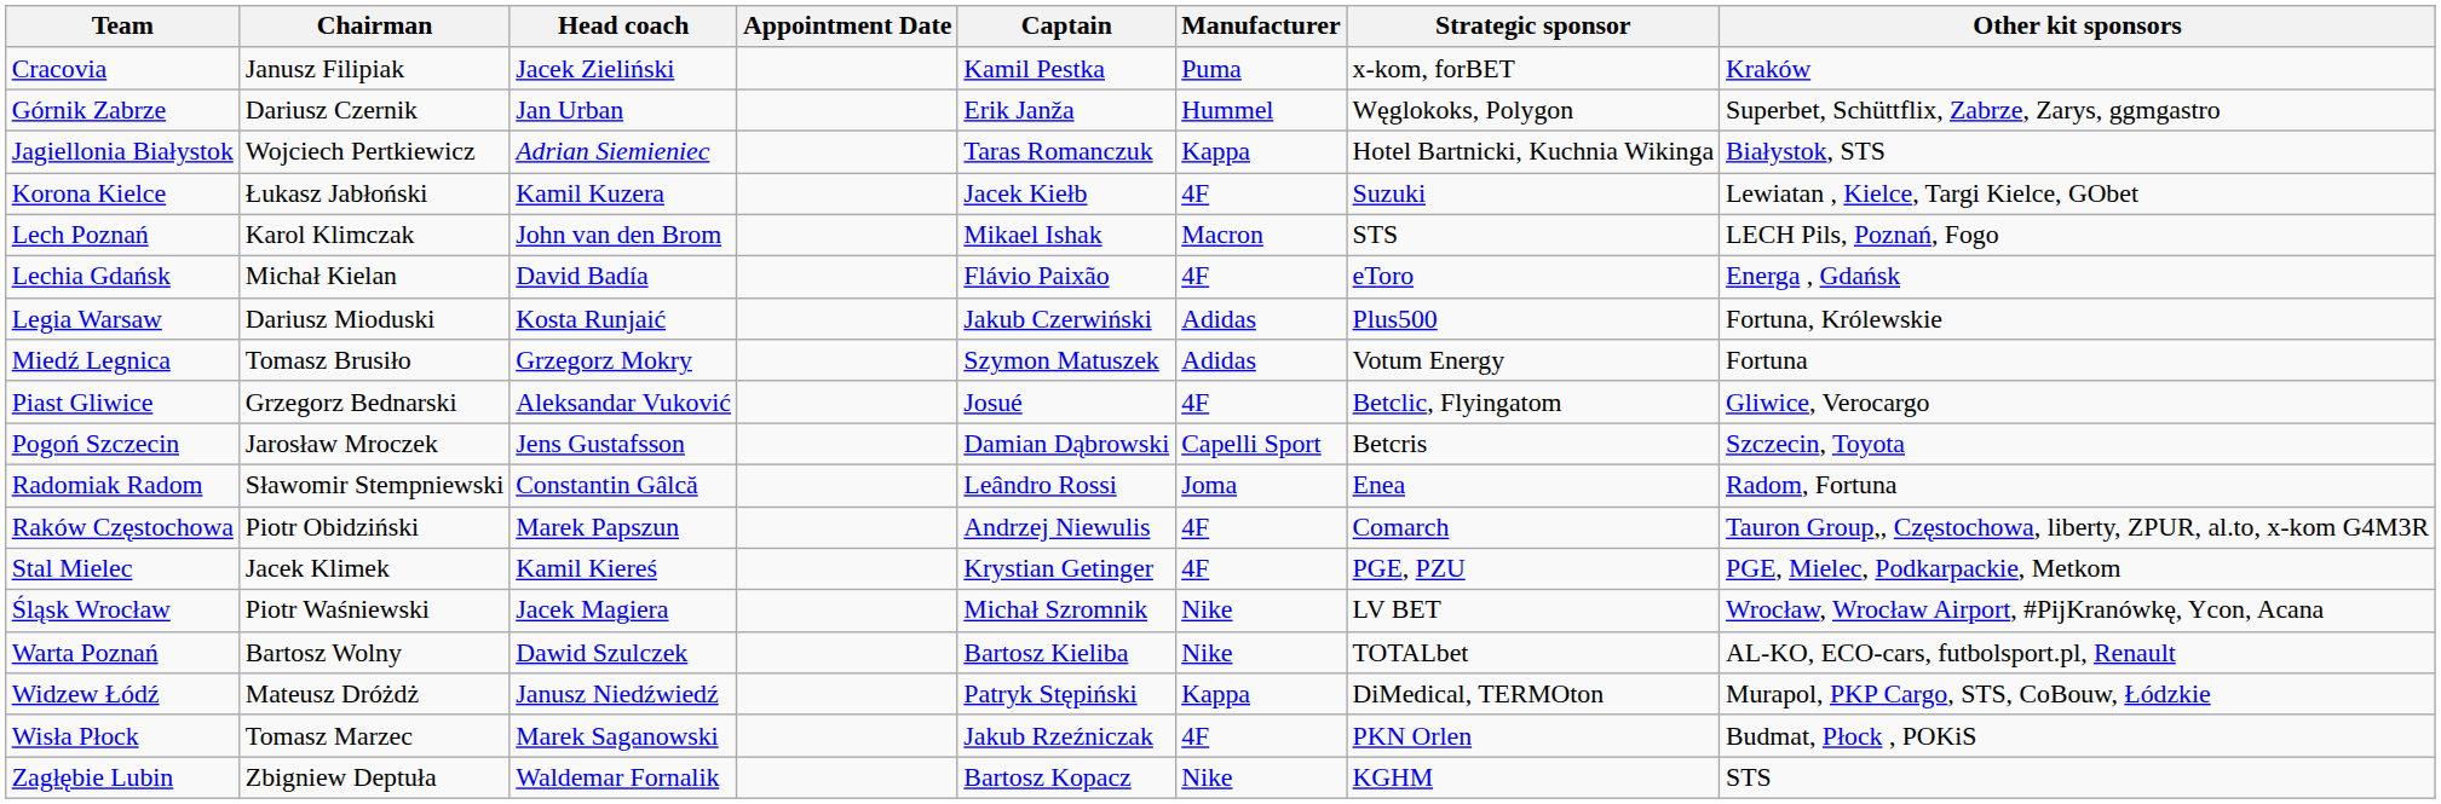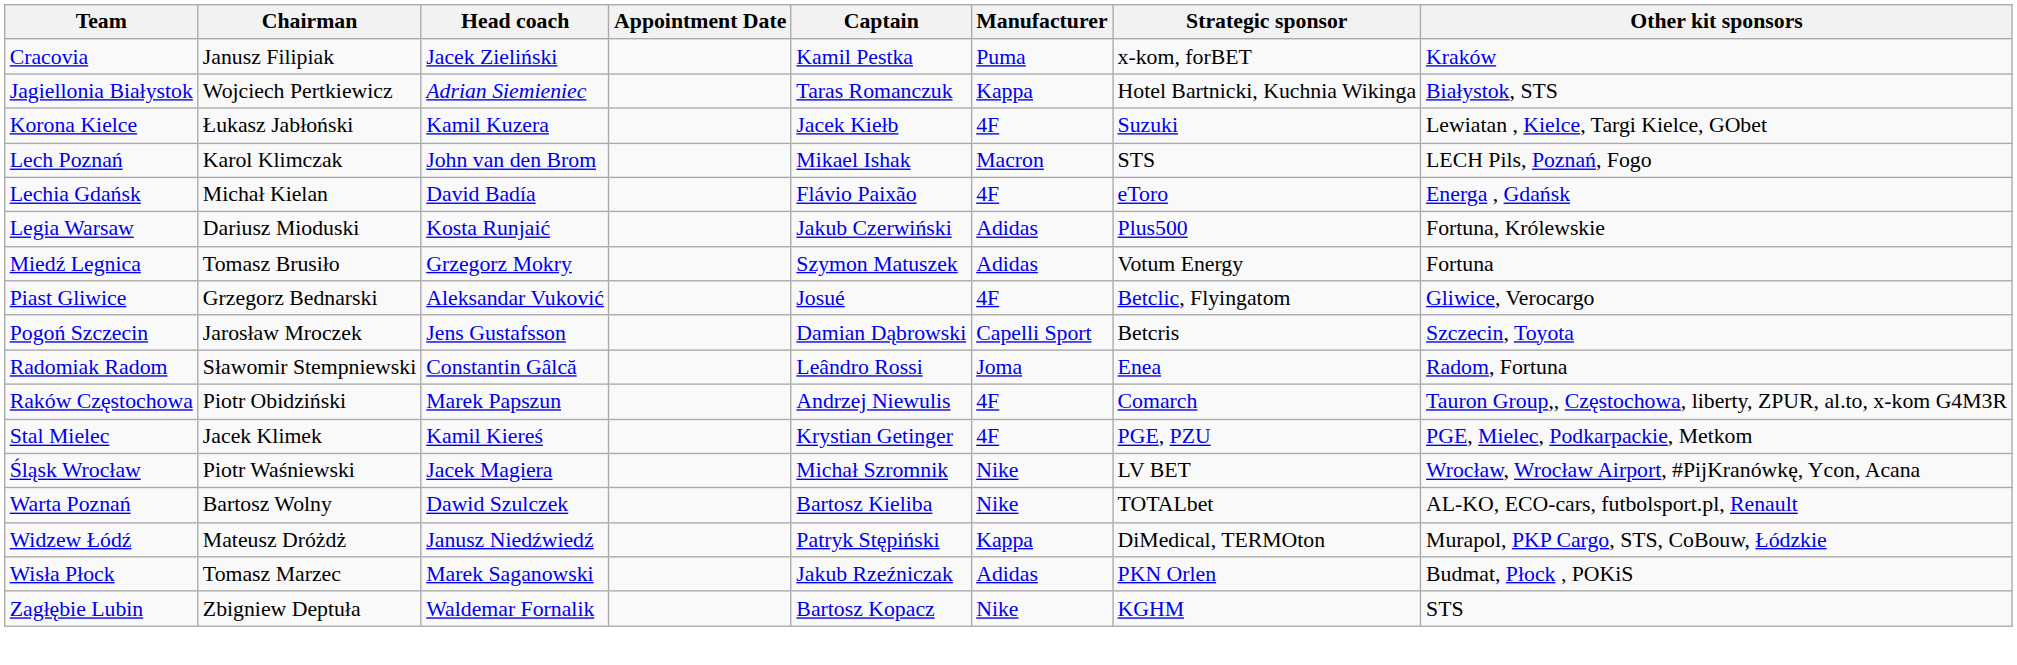 <table class="wikitable sortable" style="text-align: left;">
 <tr>
 <th>Team</th>
 <th>Chairman</th>
 <th>Head coach</th>
 <th>Appointment Date</th>
 <th>Captain</th>
 <th>Manufacturer</th>
 <th>Strategic sponsor</th>
 <th>Other kit sponsors</th>
 </tr>
 <tr>
 <td><a href='#'>Cracovia</a></td>
 <td> Janusz Filipiak</td>
 <td> <a href='#'>Jacek Zieliński</a></td>
 <td></td>
 <td> <a href='#'>Kamil Pestka</a></td>
 <td><a href='#'>Puma</a></td>
 <td>x-kom, forBET</td>
 <td><a href='#'>Kraków</a></td>
-</tr>
-<tr>
-<td><a href='#'>Górnik Zabrze</a></td>
-<td> Dariusz Czernik</td>
-<td> <a href='#'>Jan Urban</a></td>
-<td></td>
-<td> <a href='#'>Erik Janža</a></td>
-<td><a href='#'>Hummel</a></td>
-<td>Węglokoks, Polygon</td>
-<td>Superbet, Schüttflix, <a href='#'>Zabrze</a>, Zarys, ggmgastro</td>
 </tr>
 <tr>
 <td><a href='#'>Jagiellonia Białystok</a></td>
 <td> Wojciech Pertkiewicz</td>
 <td> <em><a href='#'>Adrian Siemieniec</a></em></td>
 <td></td>
 <td> <a href='#'>Taras Romanczuk</a></td>
 <td><a href='#'>Kappa</a></td>
 <td>Hotel Bartnicki, Kuchnia Wikinga</td>
 <td><a href='#'>Białystok</a>, STS</td>
 </tr>
 <tr>
 <td><a href='#'>Korona Kielce</a></td>
 <td> Łukasz Jabłoński</td>
 <td> <a href='#'>Kamil Kuzera</a></td>
 <td></td>
 <td> <a href='#'>Jacek Kiełb</a></td>
 <td><a href='#'>4F</a></td>
 <td><a href='#'>Suzuki</a></td>
 <td>Lewiatan , <a href='#'>Kielce</a>, Targi Kielce, GObet</td>
 </tr>
 <tr>
 <td><a href='#'>Lech Poznań</a></td>
 <td> Karol Klimczak</td>
 <td> <a href='#'>John van den Brom</a></td>
 <td></td>
 <td> <a href='#'>Mikael Ishak</a></td>
 <td><a href='#'>Macron</a></td>
 <td>STS</td>
 <td>LECH Pils, <a href='#'>Poznań</a>, Fogo</td>
 </tr>
 <tr>
 <td><a href='#'>Lechia Gdańsk</a></td>
 <td> Michał Kielan</td>
 <td> <a href='#'>David Badía</a></td>
 <td></td>
 <td> <a href='#'>Flávio Paixão</a></td>
 <td><a href='#'>4F</a></td>
 <td><a href='#'>eToro</a></td>
 <td><a href='#'>Energa</a> , <a href='#'>Gdańsk</a></td>
 </tr>
 <tr>
 <td><a href='#'>Legia Warsaw</a></td>
 <td> Dariusz Mioduski</td>
 <td> <a href='#'>Kosta Runjaić</a></td>
 <td></td>
 <td> <a href='#'>Jakub Czerwiński</a></td>
 <td><a href='#'>Adidas</a></td>
 <td><a href='#'>Plus500</a></td>
 <td>Fortuna, Królewskie</td>
 </tr>
 <tr>
 <td><a href='#'>Miedź Legnica</a></td>
 <td> Tomasz Brusiło</td>
 <td> <a href='#'>Grzegorz Mokry</a></td>
 <td></td>
 <td> <a href='#'>Szymon Matuszek</a></td>
 <td><a href='#'>Adidas</a></td>
 <td>Votum Energy</td>
 <td>Fortuna</td>
 </tr>
 <tr>
 <td><a href='#'>Piast Gliwice</a></td>
 <td> Grzegorz Bednarski</td>
 <td> <a href='#'>Aleksandar Vuković</a></td>
 <td></td>
 <td> <a href='#'>Josué</a></td>
 <td><a href='#'>4F</a></td>
 <td><a href='#'>Betclic</a>, Flyingatom</td>
 <td><a href='#'>Gliwice</a>, Verocargo</td>
 </tr>
 <tr>
 <td><a href='#'>Pogoń Szczecin</a></td>
 <td> Jarosław Mroczek</td>
 <td> <a href='#'>Jens Gustafsson</a></td>
 <td></td>
 <td> <a href='#'>Damian Dąbrowski</a></td>
 <td><a href='#'>Capelli Sport</a></td>
 <td>Betcris</td>
 <td><a href='#'>Szczecin</a>, <a href='#'>Toyota</a></td>
 </tr>
 <tr>
 <td><a href='#'>Radomiak Radom</a></td>
 <td> Sławomir Stempniewski</td>
 <td> <a href='#'>Constantin Gâlcă</a></td>
 <td></td>
 <td> <a href='#'>Leândro Rossi</a></td>
 <td><a href='#'>Joma</a></td>
 <td><a href='#'>Enea</a></td>
 <td><a href='#'>Radom</a>, Fortuna</td>
 </tr>
 <tr>
 <td><a href='#'>Raków Częstochowa</a></td>
 <td> Piotr Obidziński</td>
 <td> <a href='#'>Marek Papszun</a></td>
 <td></td>
 <td> <a href='#'>Andrzej Niewulis</a></td>
 <td><a href='#'>4F</a></td>
 <td><a href='#'>Comarch</a></td>
 <td><a href='#'>Tauron Group</a>,, <a href='#'>Częstochowa</a>, liberty, ZPUR, al.to, x-kom G4M3R</td>
 </tr>
 <tr>
 <td><a href='#'>Stal Mielec</a></td>
 <td> Jacek Klimek</td>
 <td> <a href='#'>Kamil Kiereś</a></td>
 <td></td>
 <td> <a href='#'>Krystian Getinger</a></td>
 <td><a href='#'>4F</a></td>
 <td><a href='#'>PGE</a>, <a href='#'>PZU</a></td>
 <td><a href='#'>PGE</a>, <a href='#'>Mielec</a>, <a href='#'>Podkarpackie</a>, Metkom</td>
 </tr>
 <tr>
 <td><a href='#'>Śląsk Wrocław</a></td>
 <td> Piotr Waśniewski</td>
 <td> <a href='#'>Jacek Magiera</a></td>
 <td></td>
 <td> <a href='#'>Michał Szromnik</a></td>
 <td><a href='#'>Nike</a></td>
 <td>LV BET</td>
 <td><a href='#'>Wrocław</a>, <a href='#'>Wrocław Airport</a>, #PijKranówkę, Ycon, Acana</td>
 </tr>
 <tr>
 <td><a href='#'>Warta Poznań</a></td>
 <td> Bartosz Wolny</td>
 <td> <a href='#'>Dawid Szulczek</a></td>
 <td></td>
 <td> <a href='#'>Bartosz Kieliba</a></td>
 <td><a href='#'>Nike</a></td>
 <td>TOTALbet</td>
 <td>AL-KO, ECO-cars, futbolsport.pl, <a href='#'>Renault</a></td>
 </tr>
 <tr>
 <td><a href='#'>Widzew Łódź</a></td>
 <td> Mateusz Dróżdż</td>
 <td> <a href='#'>Janusz Niedźwiedź</a></td>
 <td></td>
 <td> <a href='#'>Patryk Stępiński</a></td>
 <td><a href='#'>Kappa</a></td>
 <td>DiMedical, TERMOton</td>
 <td>Murapol, <a href='#'>PKP Cargo</a>, STS, CoBouw, <a href='#'>Łódzkie</a></td>
 </tr>
 <tr>
 <td><a href='#'>Wisła Płock</a></td>
 <td> Tomasz Marzec</td>
 <td> <a href='#'>Marek Saganowski</a></td>
 <td></td>
 <td> <a href='#'>Jakub Rzeźniczak</a></td>
-<td><a href='#'>4F</a></td>
+<td><a href='#'>Adidas</a></td>
 <td><a href='#'>PKN Orlen</a></td>
 <td>Budmat, <a href='#'>Płock</a> , POKiS </td>
 </tr>
 <tr>
 <td><a href='#'>Zagłębie Lubin</a></td>
 <td> Zbigniew Deptuła</td>
 <td> <a href='#'>Waldemar Fornalik</a></td>
 <td></td>
 <td> <a href='#'>Bartosz Kopacz</a></td>
 <td><a href='#'>Nike</a></td>
 <td><a href='#'>KGHM</a></td>
 <td>STS</td>
 </tr>
 </table>
